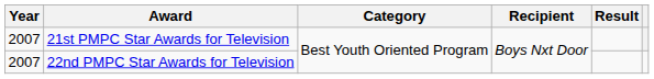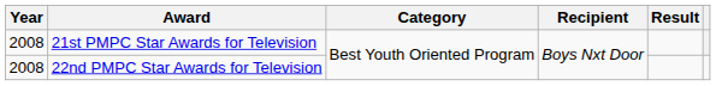 <table class="wikitable">
 <tr>
 <th>Year</th>
 <th>Award</th>
 <th>Category</th>
 <th>Recipient</th>
 <th>Result</th>
 <th></th>
 </tr>
 <tr>
-<td>2007</td>
+<td>2008</td>
 <td><a href='#'>21st PMPC Star Awards for Television</a></td>
 <td rowspan=2>Best Youth Oriented Program</td>
 <td rowspan=2><em>Boys Nxt Door</em></td>
 <td></td>
 <th></th>
 </tr>
 <tr>
-<td>2007</td>
+<td>2008</td>
 <td><a href='#'>22nd PMPC Star Awards for Television</a></td>
 <td></td>
 <td></td>
 </tr>
 </table>
